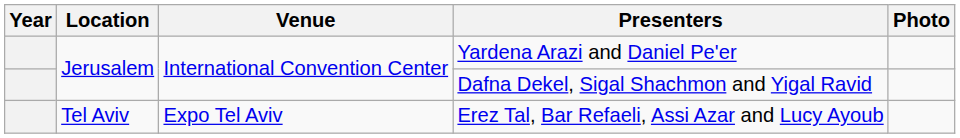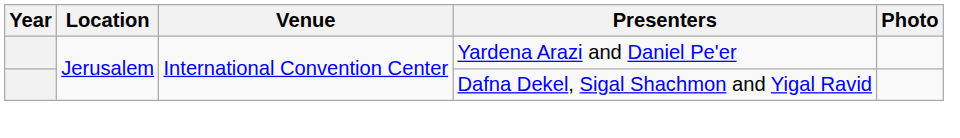 <table class="wikitable plainrowheaders">
 <tr>
 <th>Year</th>
 <th>Location</th>
 <th>Venue</th>
 <th>Presenters</th>
 <th>Photo</th>
 </tr>
 <tr>
 <th scope="row"></th>
 <td rowspan=2><a href='#'>Jerusalem</a></td>
 <td rowspan=2><a href='#'>International Convention Center</a></td>
 <td><a href='#'>Yardena Arazi</a> and <a href='#'>Daniel Pe'er</a></td>
 <td></td>
 </tr>
 <tr>
 <th scope="row"></th>
 <td><a href='#'>Dafna Dekel</a>, <a href='#'>Sigal Shachmon</a> and <a href='#'>Yigal Ravid</a></td>
 <td></td>
 </tr>
-<tr>
-<th scope="row"></th>
-<td><a href='#'>Tel Aviv</a></td>
-<td><a href='#'>Expo Tel Aviv</a></td>
-<td><a href='#'>Erez Tal</a>, <a href='#'>Bar Refaeli</a>, <a href='#'>Assi Azar</a> and <a href='#'>Lucy Ayoub</a></td>
-<td></td>
-</tr>
 </table>
